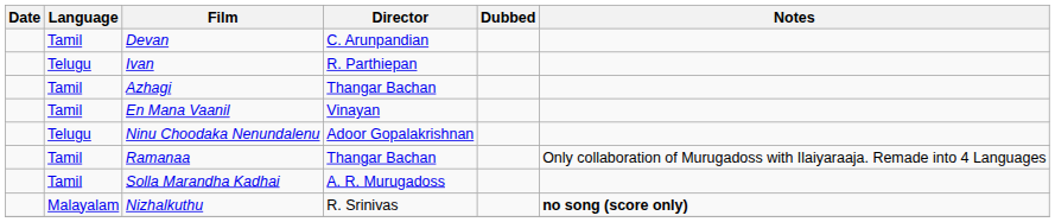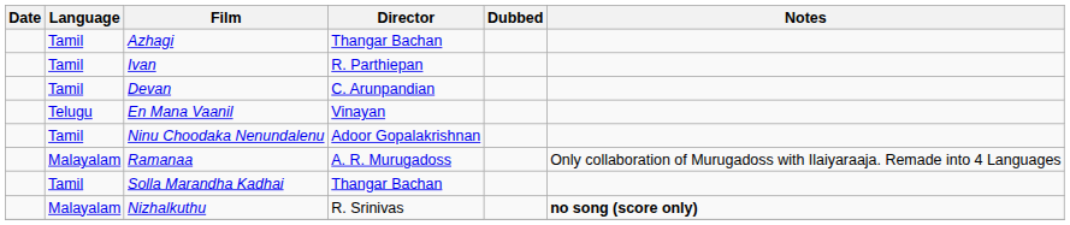 <table class="wikitable sortable" style="font-size:95%;">
 <tr>
 <th>Date</th>
 <th>Language</th>
 <th>Film</th>
 <th>Director</th>
 <th>Dubbed</th>
 <th>Notes</th>
 </tr>
 <tr>
 <td></td>
 <td><a href='#'>Tamil</a></td>
+<td><em><a href='#'>Azhagi</a></em></td>
+<td><a href='#'>Thangar Bachan</a></td>
+<td></td>
+<td></td>
+</tr>
+<tr>
+<td></td>
+<td><a href='#'>Tamil</a></td>
+<td><em><a href='#'>Ivan</a></em></td>
+<td><a href='#'>R. Parthiepan</a></td>
+<td></td>
+<td></td>
+</tr>
+<tr>
+<td></td>
+<td><a href='#'>Tamil</a></td>
 <td><em><a href='#'>Devan</a></em></td>
 <td><a href='#'>C. Arunpandian</a></td>
 <td></td>
 <td></td>
 </tr>
 <tr>
 <td></td>
 <td><a href='#'>Telugu</a></td>
-<td><em><a href='#'>Ivan</a></em></td>
-<td><a href='#'>R. Parthiepan</a></td>
-<td></td>
-<td></td>
-</tr>
-<tr>
-<td></td>
-<td><a href='#'>Tamil</a></td>
-<td><em><a href='#'>Azhagi</a></em></td>
-<td><a href='#'>Thangar Bachan</a></td>
-<td></td>
-<td></td>
-</tr>
-<tr>
-<td></td>
-<td><a href='#'>Tamil</a></td>
 <td><em><a href='#'>En Mana Vaanil</a></em></td>
 <td><a href='#'>Vinayan</a></td>
 <td></td>
 <td></td>
 </tr>
 <tr>
 <td></td>
-<td><a href='#'>Telugu</a></td>
+<td><a href='#'>Tamil</a></td>
 <td><em><a href='#'>Ninu Choodaka Nenundalenu</a></em></td>
 <td><a href='#'>Adoor Gopalakrishnan</a></td>
 <td></td>
 <td></td>
 </tr>
 <tr>
 <td></td>
-<td><a href='#'>Tamil</a></td>
+<td><a href='#'>Malayalam</a></td>
 <td><em><a href='#'>Ramanaa</a></em></td>
-<td><a href='#'>Thangar Bachan</a></td>
+<td><a href='#'>A. R. Murugadoss</a></td>
 <td></td>
 <td>Only collaboration of Murugadoss with Ilaiyaraaja. Remade into 4 Languages</td>
 </tr>
 <tr>
 <td></td>
 <td><a href='#'>Tamil</a></td>
 <td><em><a href='#'>Solla Marandha Kadhai</a></em></td>
-<td><a href='#'>A. R. Murugadoss</a></td>
+<td><a href='#'>Thangar Bachan</a></td>
 <td></td>
 <td></td>
 </tr>
 <tr>
 <td></td>
 <td><a href='#'>Malayalam</a></td>
 <td><em><a href='#'>Nizhalkuthu</a></em></td>
 <td>R. Srinivas</td>
 <td></td>
 <td><strong>no song (score only)</strong></td>
 </tr>
 <tr>
 </tr>
 </table>
